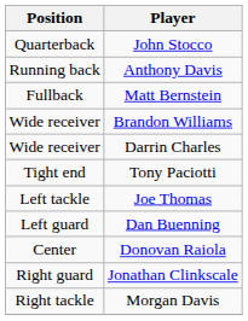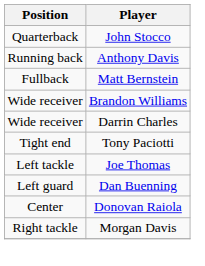 <table class="wikitable" style="text-align: center;">
 <tr>
 <th>Position</th>
 <th>Player</th>
 </tr>
 <tr>
 <td>Quarterback</td>
 <td><a href='#'>John Stocco</a></td>
 </tr>
 <tr>
 <td>Running back</td>
 <td><a href='#'>Anthony Davis</a></td>
 </tr>
 <tr>
 <td>Fullback</td>
 <td><a href='#'>Matt Bernstein</a></td>
 </tr>
 <tr>
 <td>Wide receiver</td>
 <td><a href='#'>Brandon Williams</a></td>
 </tr>
 <tr>
 <td>Wide receiver</td>
 <td>Darrin Charles</td>
 </tr>
 <tr>
 <td>Tight end</td>
 <td>Tony Paciotti</td>
 </tr>
 <tr>
 <td>Left tackle</td>
 <td><a href='#'>Joe Thomas</a></td>
 </tr>
 <tr>
 <td>Left guard</td>
 <td><a href='#'>Dan Buenning</a></td>
 </tr>
 <tr>
 <td>Center</td>
 <td><a href='#'>Donovan Raiola</a></td>
 </tr>
 <tr>
-<td>Right guard</td>
-<td><a href='#'>Jonathan Clinkscale</a></td>
-</tr>
-<tr>
 <td>Right tackle</td>
 <td>Morgan Davis</td>
 </tr>
 <tr>
 </tr>
 </table>
